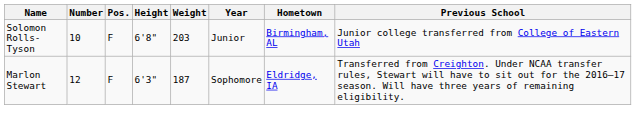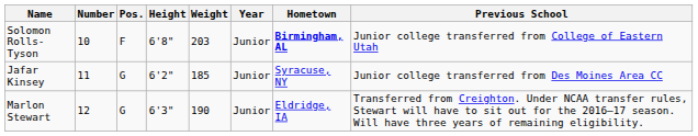 <table class="wikitable sortable" border="1">
 <tr>
 <th>Name</th>
 <th>Number</th>
 <th>Pos.</th>
 <th>Height</th>
 <th>Weight</th>
 <th>Year</th>
 <th>Hometown</th>
 <th class="unsortable">Previous School</th>
 </tr>
 <tr>
 <td>Solomon Rolls-Tyson</td>
 <td>10</td>
 <td>F</td>
 <td>6'8"</td>
 <td>203</td>
 <td>Junior</td>
-<td><a href='#'>Birmingham, AL</a></td>
+<td><strong><a href='#'>Birmingham, AL</a></strong></td>
 <td>Junior college transferred from <a href='#'>College of Eastern Utah</a></td>
+</tr>
+<tr>
+<td>Jafar Kinsey</td>
+<td>11</td>
+<td>G</td>
+<td>6'2"</td>
+<td>185</td>
+<td>Junior</td>
+<td><a href='#'>Syracuse, NY</a></td>
+<td>Junior college transferred from <a href='#'>Des Moines Area CC</a></td>
 </tr>
 <tr>
 <td>Marlon Stewart</td>
 <td>12</td>
-<td>F</td>
+<td>G</td>
 <td>6'3"</td>
-<td>187</td>
-<td>Sophomore</td>
+<td>190</td>
+<td>Junior</td>
 <td><a href='#'>Eldridge, IA</a></td>
 <td>Transferred from <a href='#'>Creighton</a>. Under NCAA transfer rules, Stewart will have to sit out for the 2016–17 season. Will have three years of remaining eligibility.</td>
 </tr>
 </table>
